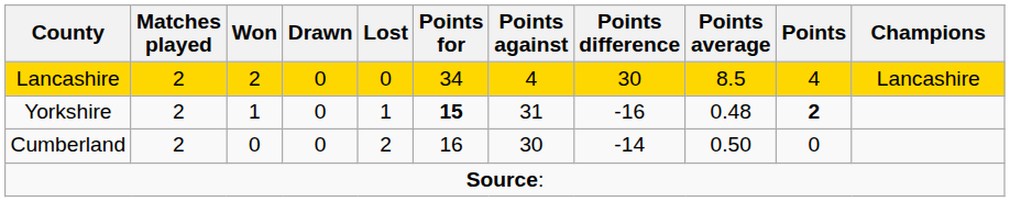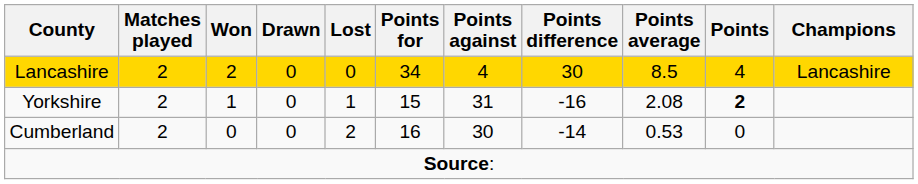 <table class="wikitable plainrowheaders" style="text-align: center; width: 60%">
 <tr>
 <th scope="col" style="width: 5%;">County</th>
 <th scope="col" style="width: 5%;">Matches played</th>
 <th scope="col" style="width: 5%;">Won</th>
 <th scope="col" style="width: 5%;">Drawn</th>
 <th scope="col" style="width: 5%;">Lost</th>
 <th scope="col" style="width: 5%;">Points for</th>
 <th scope="col" style="width: 5%;">Points against</th>
 <th scope="col" style="width: 5%;">Points difference</th>
 <th scope="col" style="width: 5%;">Points average</th>
 <th scope="col" style="width: 5%;">Points</th>
 <th scope="col" style="width: 15%;">Champions</th>
 </tr>
 <tr style="background: gold;">
 <td>Lancashire</td>
 <td>2</td>
 <td>2</td>
 <td>0</td>
 <td>0</td>
 <td>34</td>
 <td>4</td>
 <td>30</td>
 <td>8.5</td>
 <td>4</td>
 <td>Lancashire</td>
 </tr>
 <tr>
 <td>Yorkshire</td>
 <td>2</td>
 <td>1</td>
 <td>0</td>
 <td>1</td>
-<td><strong>15</strong></td>
+<td>15</td>
 <td>31</td>
 <td>-16</td>
-<td>0.48</td>
+<td>2.08</td>
 <td><strong>2</strong></td>
 <td></td>
 </tr>
 <tr>
 <td>Cumberland</td>
 <td>2</td>
 <td>0</td>
 <td>0</td>
 <td>2</td>
 <td>16</td>
 <td>30</td>
 <td>-14</td>
-<td>0.50</td>
+<td>0.53</td>
 <td>0</td>
 <td></td>
 </tr>
 <tr>
 <td colspan="11"><strong>Source</strong>:</td>
 </tr>
 </table>
